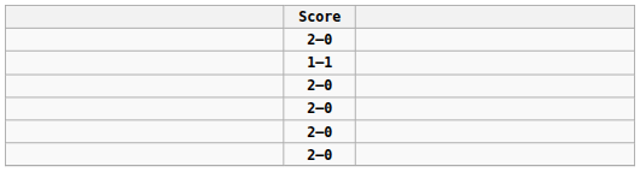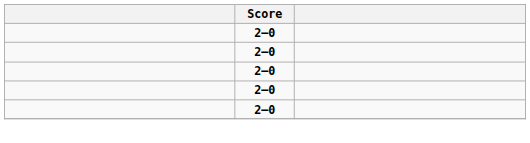 <table class="wikitable" style="text-align: center; font-size:100% ">
 <tr>
 <th align="right" width="250"></th>
 <th width="60">Score</th>
 <th align="left" width="250"></th>
 </tr>
 <tr>
 <td align=left><strong></strong></td>
 <td align=center><strong>2–0</strong></td>
-<td align=left></td>
-</tr>
-<tr>
-<td align=left></td>
-<td align=center><strong>1–1</strong></td>
 <td align=left></td>
 </tr>
 <tr>
 <td align=left><strong></strong></td>
 <td align=center><strong>2–0</strong></td>
 <td align=left></td>
 </tr>
 <tr>
 <td align=left><strong></strong></td>
 <td align=center><strong>2–0</strong></td>
 <td align=left></td>
 </tr>
 <tr>
 <td align=left><strong></strong></td>
 <td align=center><strong>2–0</strong></td>
 <td align=left></td>
 </tr>
 <tr>
 <td align=left><strong></strong></td>
 <td align=center><strong>2–0</strong></td>
 <td align=left></td>
 </tr>
 <tr>
 </tr>
 </table>
